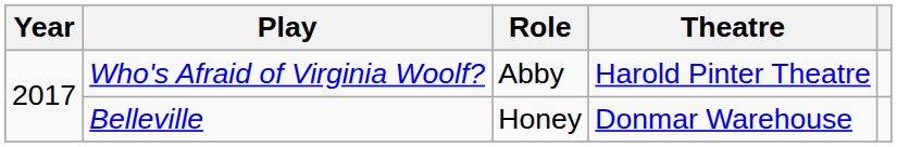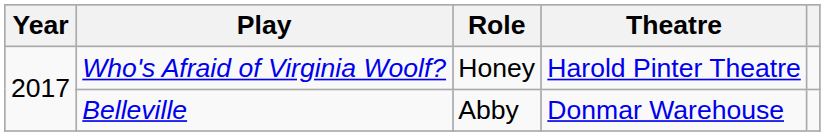 <table class="wikitable sortable plainrowheaders">
 <tr>
 <th>Year</th>
 <th>Play</th>
 <th>Role</th>
 <th>Theatre</th>
 <th></th>
 </tr>
 <tr>
 <td rowspan="2">2017</td>
 <td><em><a href='#'>Who's Afraid of Virginia Woolf?</a></em></td>
-<td>Abby</td>
+<td>Honey</td>
 <td><a href='#'>Harold Pinter Theatre</a></td>
 <td></td>
 </tr>
 <tr>
 <td><em><a href='#'>Belleville</a></em></td>
-<td>Honey</td>
+<td>Abby</td>
 <td><a href='#'>Donmar Warehouse</a></td>
 <td></td>
 </tr>
 </table>
